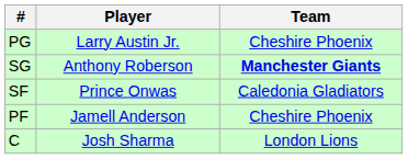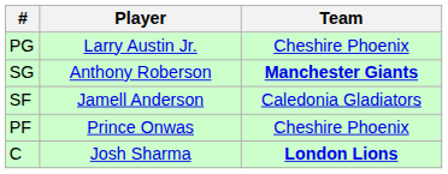 <table class="wikitable" style="text-align:center">
 <tr>
 <th width=25>#</th>
 <th width=180>Player</th>
 <th width=180>Team</th>
 </tr>
 <tr style="background:#cfc;">
 <td align=left>PG</td>
 <td><a href='#'>Larry Austin Jr.</a></td>
 <td><a href='#'>Cheshire Phoenix</a></td>
 </tr>
 <tr style="background:#cfc;">
 <td align=left>SG</td>
 <td><a href='#'> Anthony Roberson</a></td>
 <td><strong><a href='#'>Manchester Giants</a></strong></td>
 </tr>
 <tr style="background:#cfc;">
 <td align=left>SF</td>
-<td><a href='#'>Prince Onwas</a></td>
+<td><a href='#'>Jamell Anderson</a></td>
 <td><a href='#'>Caledonia Gladiators</a></td>
 </tr>
 <tr style="background:#cfc;">
 <td align=left>PF</td>
-<td><a href='#'>Jamell Anderson</a></td>
+<td><a href='#'>Prince Onwas</a></td>
 <td><a href='#'>Cheshire Phoenix</a></td>
 </tr>
 <tr style="background:#cfc;">
 <td align=left>C</td>
 <td><a href='#'>Josh Sharma</a></td>
-<td><a href='#'>London Lions</a></td>
+<td><strong><a href='#'>London Lions</a></strong></td>
 </tr>
 </table>
